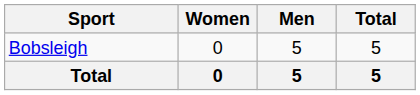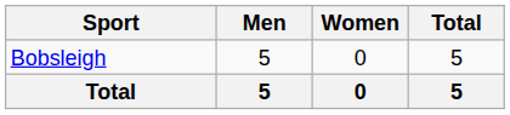 <table class="wikitable" style="text-align:center; font-size: 95%">
 <tr>
 <th width=140>Sport</th>
+<th width=60>Men</th>
 <th width=60>Women</th>
-<th width=60>Men</th>
 <th width=60>Total</th>
 </tr>
 <tr>
 <td align=left><a href='#'>Bobsleigh</a></td>
+<td>5</td>
 <td>0</td>
-<td>5</td>
 <td>5</td>
 </tr>
 <tr>
 <th>Total</th>
+<th>5</th>
 <th>0</th>
-<th>5</th>
 <th>5</th>
 </tr>
 </table>
